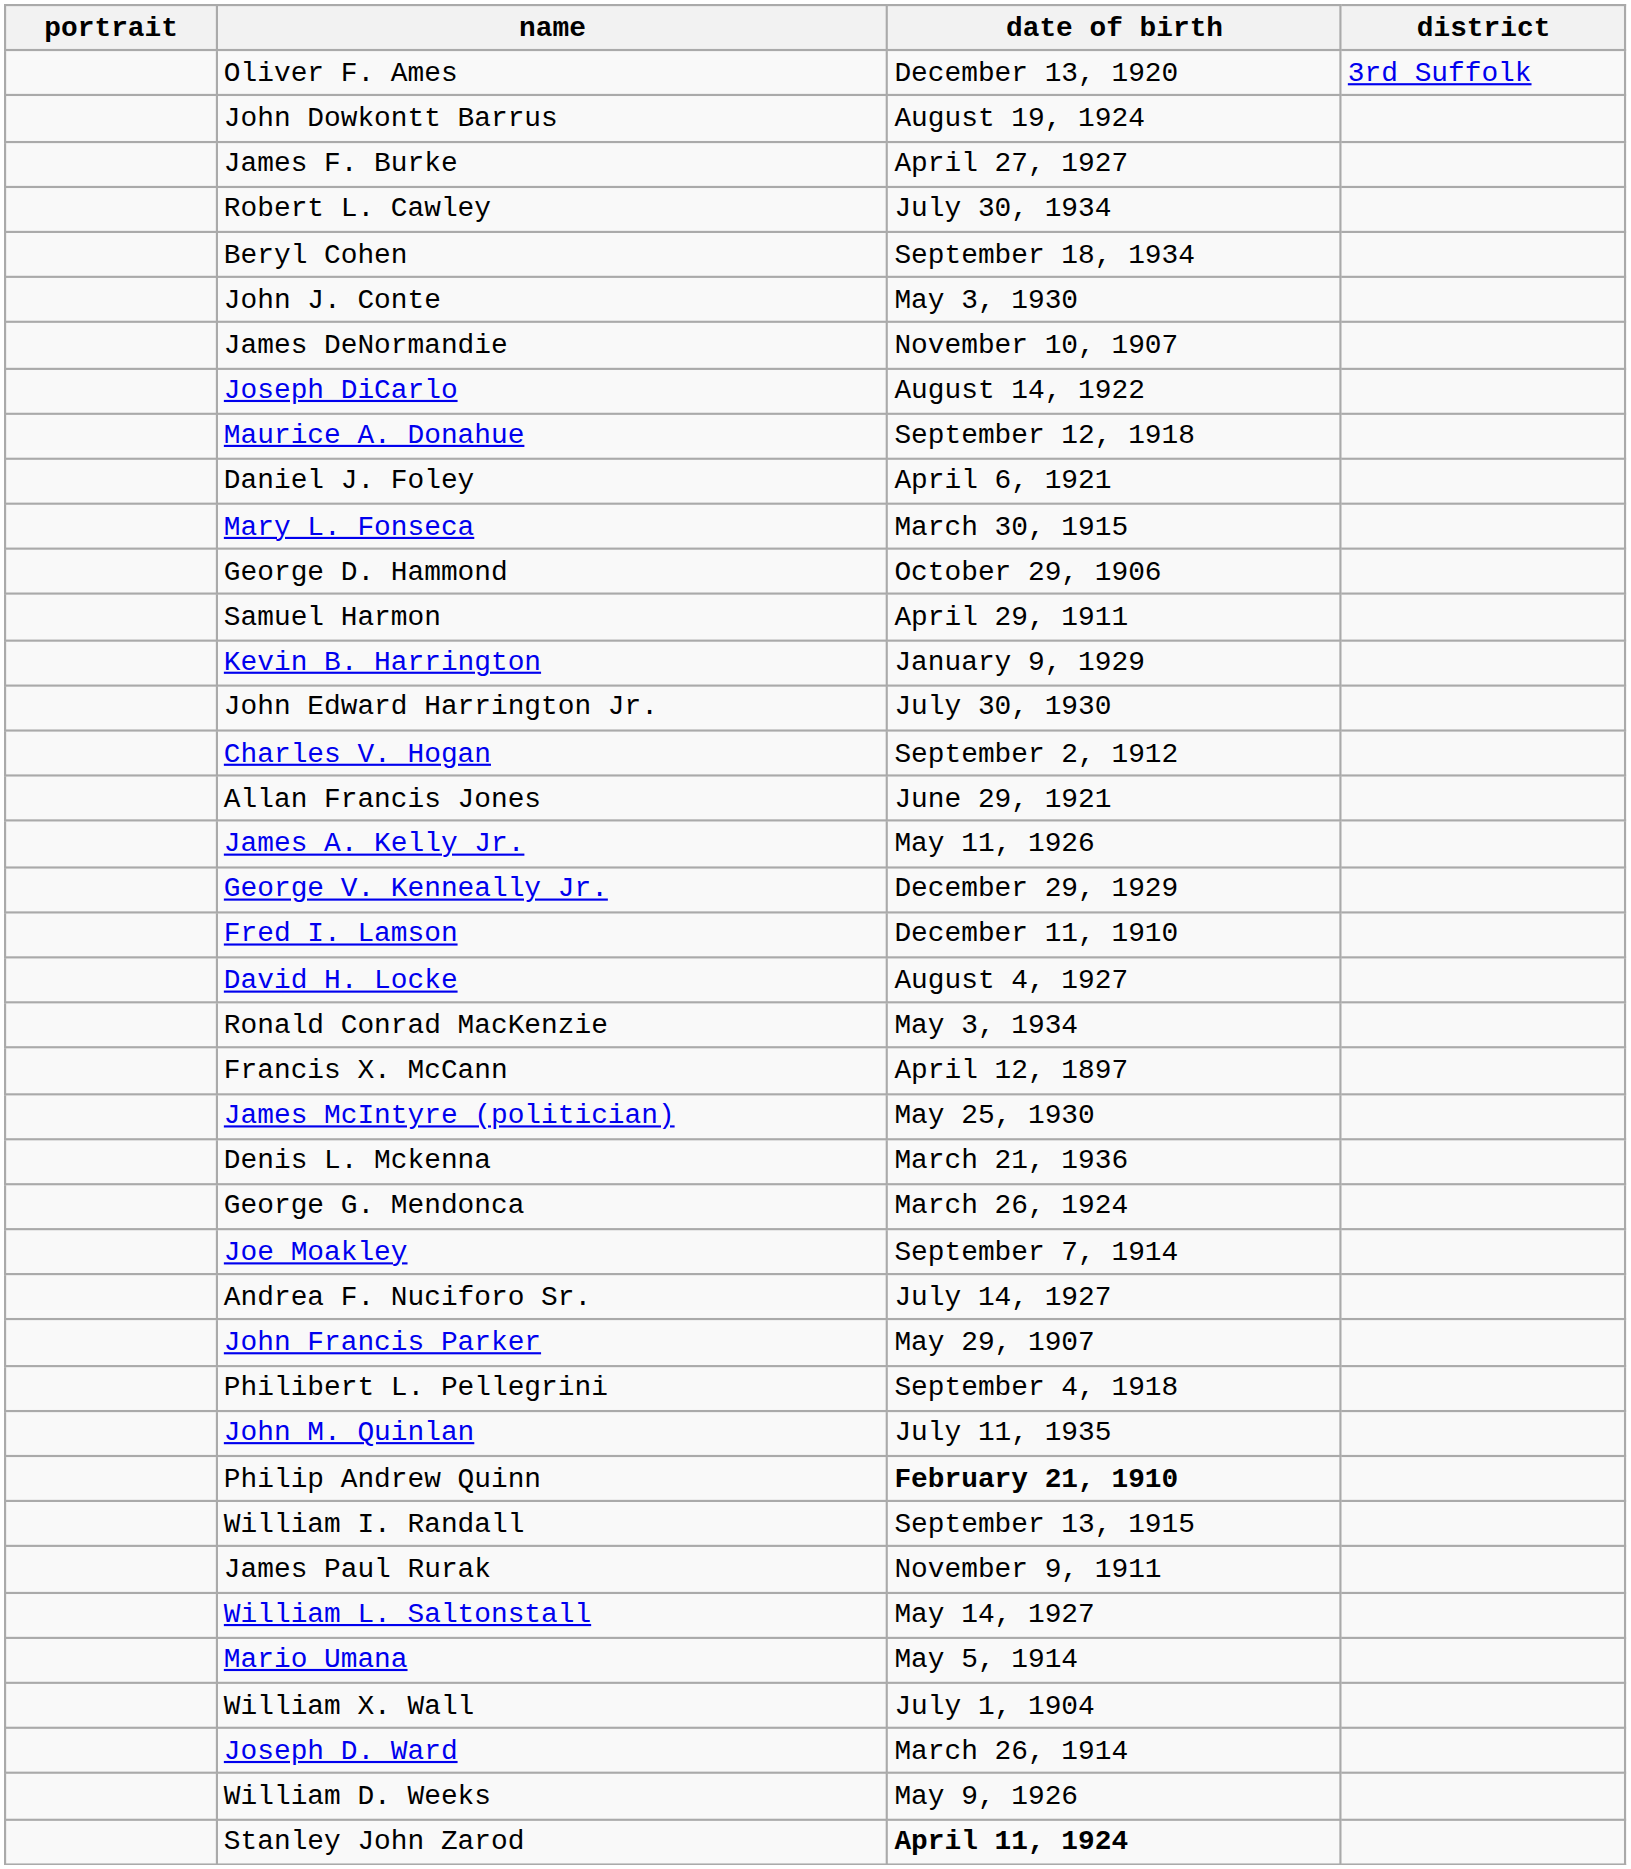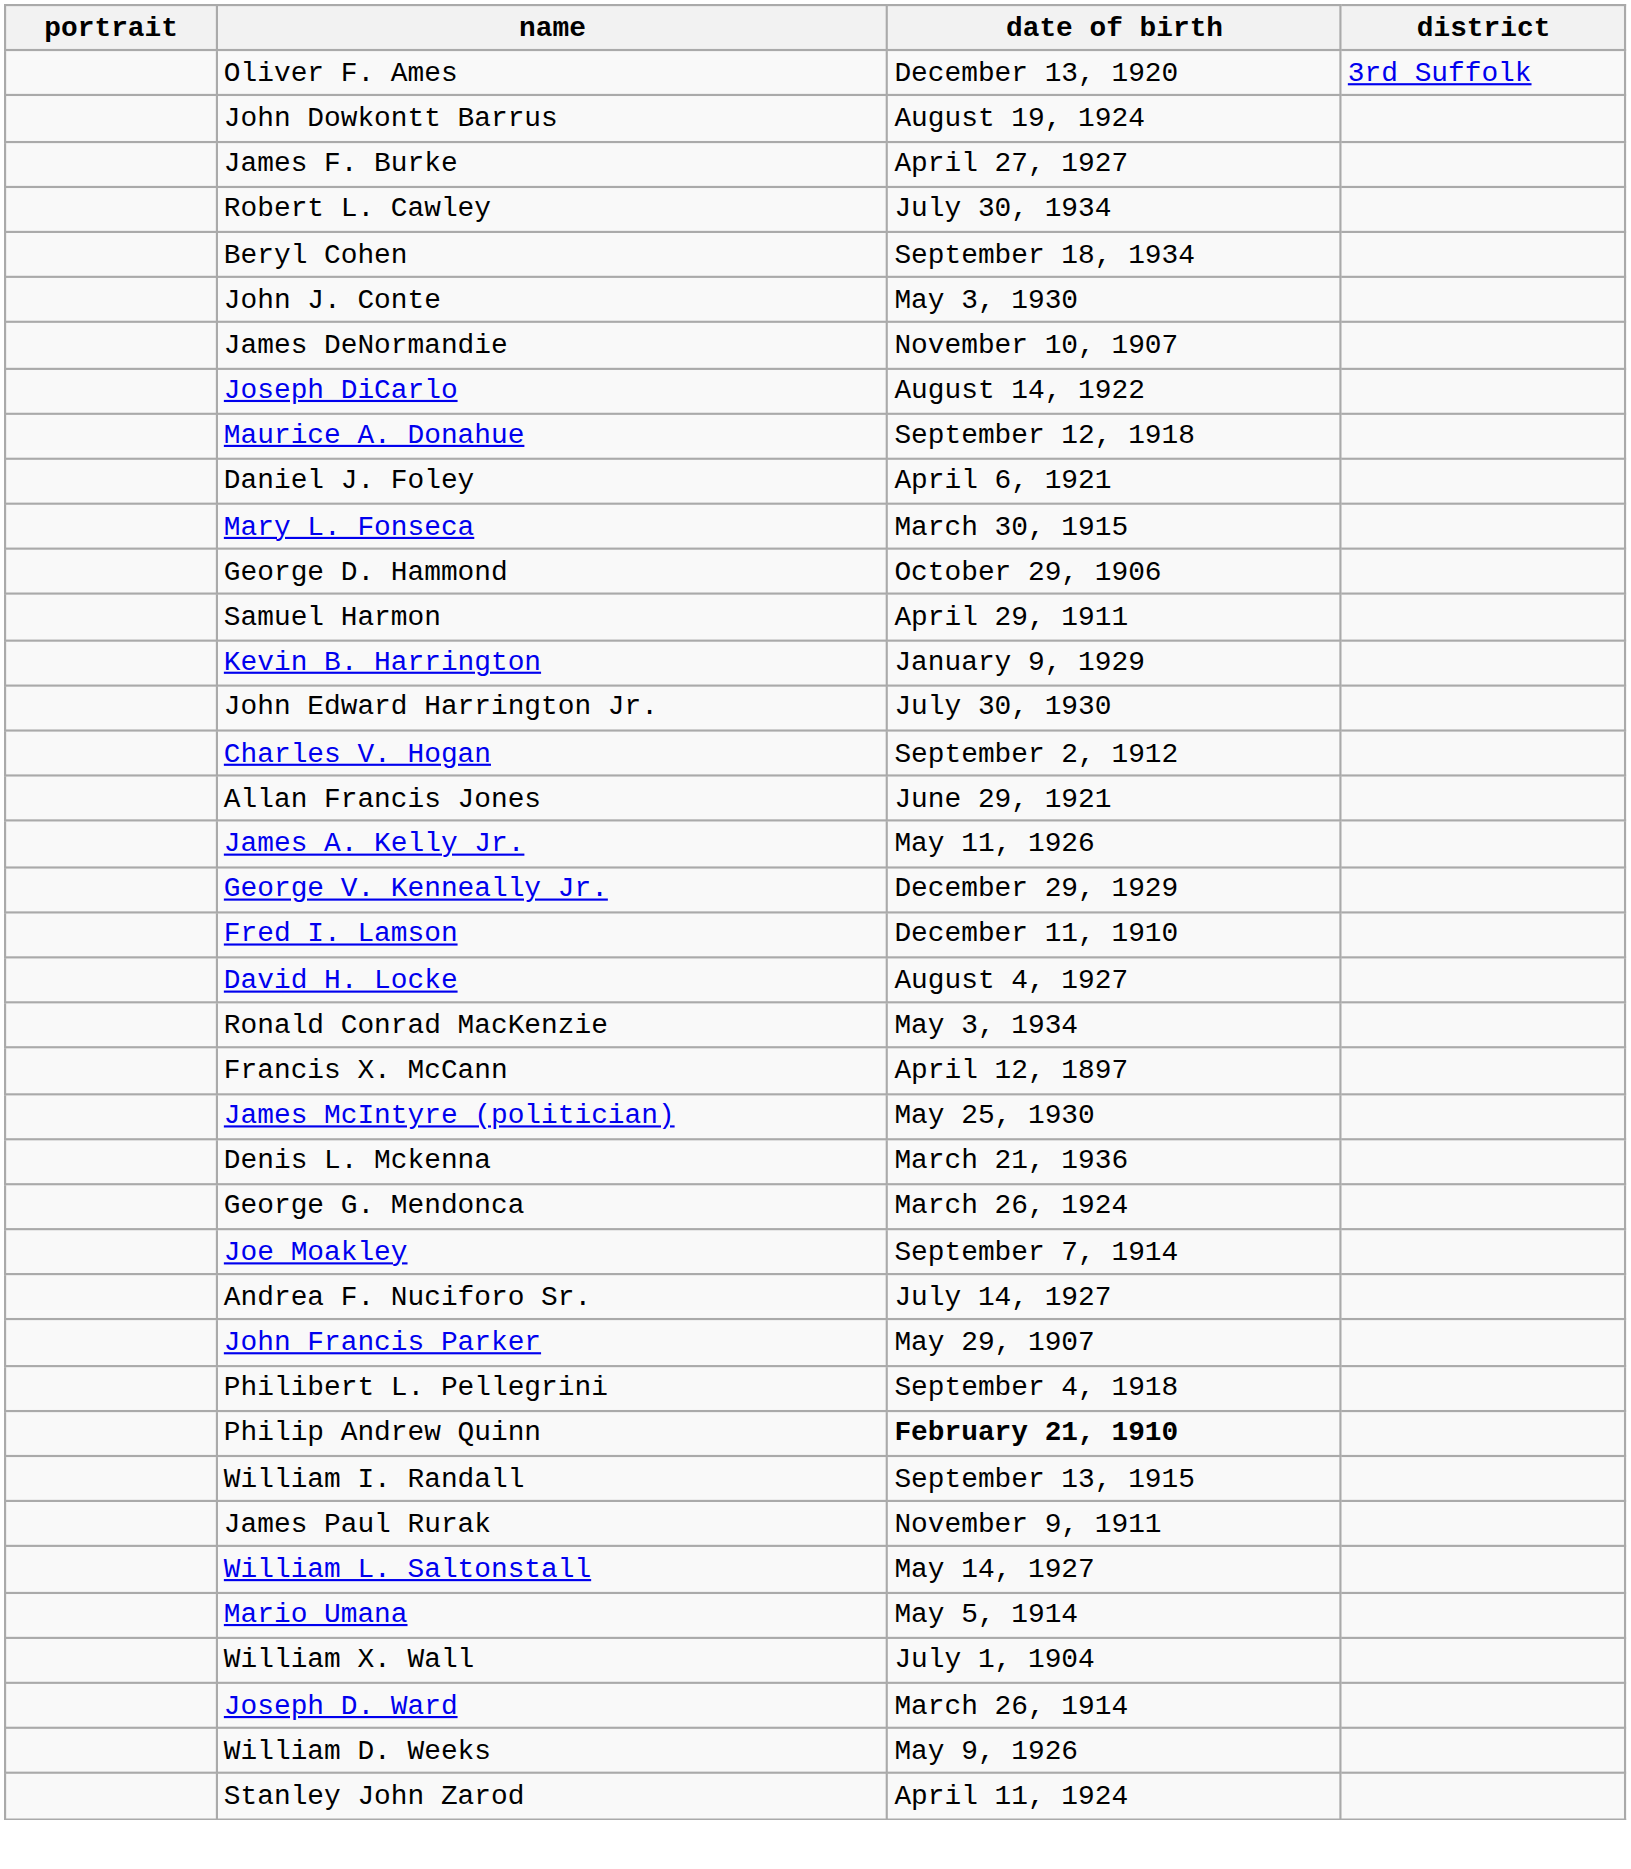 <table class='wikitable sortable' style="width:60%">
 <tr>
 <th>portrait</th>
 <th>name </th>
 <th data-sort-type=date>date of birth </th>
 <th>district </th>
 </tr>
 <tr>
 <td></td>
 <td>Oliver F. Ames</td>
 <td>December 13, 1920</td>
 <td><a href='#'>3rd Suffolk</a></td>
 </tr>
 <tr>
 <td></td>
 <td>John Dowkontt Barrus</td>
 <td>August 19, 1924</td>
 <td></td>
 </tr>
 <tr>
 <td></td>
 <td>James F. Burke</td>
 <td>April 27, 1927</td>
 <td></td>
 </tr>
 <tr>
 <td></td>
 <td>Robert L. Cawley</td>
 <td>July 30, 1934</td>
 <td></td>
 </tr>
 <tr>
 <td></td>
 <td>Beryl Cohen</td>
 <td>September 18, 1934</td>
 <td></td>
 </tr>
 <tr>
 <td></td>
 <td>John J. Conte</td>
 <td>May 3, 1930</td>
 <td></td>
 </tr>
 <tr>
 <td></td>
 <td>James DeNormandie</td>
 <td>November 10, 1907</td>
 <td></td>
 </tr>
 <tr>
 <td></td>
 <td><a href='#'>Joseph DiCarlo</a></td>
 <td>August 14, 1922</td>
 <td></td>
 </tr>
 <tr>
 <td></td>
 <td><a href='#'>Maurice A. Donahue</a></td>
 <td>September 12, 1918</td>
 <td></td>
 </tr>
 <tr>
 <td></td>
 <td>Daniel J. Foley</td>
 <td>April 6, 1921</td>
 <td></td>
 </tr>
 <tr>
 <td></td>
 <td><a href='#'>Mary L. Fonseca</a></td>
 <td>March 30, 1915</td>
 <td></td>
 </tr>
 <tr>
 <td></td>
 <td>George D. Hammond</td>
 <td>October 29, 1906</td>
 <td></td>
 </tr>
 <tr>
 <td></td>
 <td>Samuel Harmon</td>
 <td>April 29, 1911</td>
 <td></td>
 </tr>
 <tr>
 <td></td>
 <td><a href='#'>Kevin B. Harrington</a></td>
 <td>January 9, 1929</td>
 <td></td>
 </tr>
 <tr>
 <td></td>
 <td>John Edward Harrington Jr.</td>
 <td>July 30, 1930</td>
 <td></td>
 </tr>
 <tr>
 <td></td>
 <td><a href='#'>Charles V. Hogan</a></td>
 <td>September 2, 1912</td>
 <td></td>
 </tr>
 <tr>
 <td></td>
 <td>Allan Francis Jones</td>
 <td>June 29, 1921</td>
 <td></td>
 </tr>
 <tr>
 <td></td>
 <td><a href='#'>James A. Kelly Jr.</a></td>
 <td>May 11, 1926</td>
 <td></td>
 </tr>
 <tr>
 <td></td>
 <td><a href='#'>George V. Kenneally Jr.</a></td>
 <td>December 29, 1929</td>
 <td></td>
 </tr>
 <tr>
 <td></td>
 <td><a href='#'>Fred I. Lamson</a></td>
 <td>December 11, 1910</td>
 <td></td>
 </tr>
 <tr>
 <td></td>
 <td><a href='#'>David H. Locke</a></td>
 <td>August 4, 1927</td>
 <td></td>
 </tr>
 <tr>
 <td></td>
 <td>Ronald Conrad MacKenzie</td>
 <td>May 3, 1934</td>
 <td></td>
 </tr>
 <tr>
 <td></td>
 <td>Francis X. McCann</td>
 <td>April 12, 1897</td>
 <td></td>
 </tr>
 <tr>
 <td></td>
 <td><a href='#'>James McIntyre (politician)</a></td>
 <td>May 25, 1930</td>
 <td></td>
 </tr>
 <tr>
 <td></td>
 <td>Denis L. Mckenna</td>
 <td>March 21, 1936</td>
 <td></td>
 </tr>
 <tr>
 <td></td>
 <td>George G. Mendonca</td>
 <td>March 26, 1924</td>
 <td></td>
 </tr>
 <tr>
 <td></td>
 <td><a href='#'>Joe Moakley</a></td>
 <td>September 7, 1914</td>
 <td></td>
 </tr>
 <tr>
 <td></td>
 <td>Andrea F. Nuciforo Sr.</td>
 <td>July 14, 1927</td>
 <td></td>
 </tr>
 <tr>
 <td></td>
 <td><a href='#'>John Francis Parker</a></td>
 <td>May 29, 1907</td>
 <td></td>
 </tr>
 <tr>
 <td></td>
 <td>Philibert L. Pellegrini</td>
 <td>September 4, 1918</td>
 <td></td>
 </tr>
 <tr>
 <td></td>
-<td><a href='#'>John M. Quinlan</a></td>
-<td>July 11, 1935</td>
-<td></td>
-</tr>
-<tr>
-<td></td>
 <td>Philip Andrew Quinn</td>
 <td><strong>February 21, 1910</strong></td>
 <td></td>
 </tr>
 <tr>
 <td></td>
 <td>William I. Randall</td>
 <td>September 13, 1915</td>
 <td></td>
 </tr>
 <tr>
 <td></td>
 <td>James Paul Rurak</td>
 <td>November 9, 1911</td>
 <td></td>
 </tr>
 <tr>
 <td></td>
 <td><a href='#'>William L. Saltonstall</a></td>
 <td>May 14, 1927</td>
 <td></td>
 </tr>
 <tr>
 <td></td>
 <td><a href='#'>Mario Umana</a></td>
 <td>May 5, 1914</td>
 <td></td>
 </tr>
 <tr>
 <td></td>
 <td>William X. Wall</td>
 <td>July 1, 1904</td>
 <td></td>
 </tr>
 <tr>
 <td></td>
 <td><a href='#'>Joseph D. Ward</a></td>
 <td>March 26, 1914</td>
 <td></td>
 </tr>
 <tr>
 <td></td>
 <td>William D. Weeks</td>
 <td>May 9, 1926</td>
 <td></td>
 </tr>
 <tr>
 <td></td>
 <td>Stanley John Zarod</td>
-<td><strong>April 11, 1924</strong></td>
+<td>April 11, 1924</td>
 <td></td>
 </tr>
 <tr>
 </tr>
 </table>
